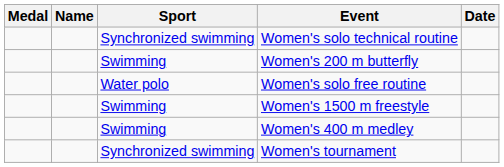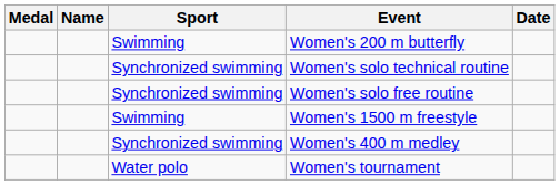 <table class="wikitable sortable" style="font-size:95%">
 <tr>
 <th>Medal</th>
 <th>Name</th>
 <th>Sport</th>
 <th>Event</th>
 <th>Date</th>
 </tr>
 <tr>
 <td></td>
 <td></td>
+<td><a href='#'>Swimming</a></td>
+<td><a href='#'>Women's 200 m butterfly</a></td>
+<td></td>
+</tr>
+<tr>
+<td></td>
+<td></td>
 <td><a href='#'>Synchronized swimming</a></td>
 <td><a href='#'>Women's solo technical routine</a></td>
 <td></td>
 </tr>
 <tr>
 <td></td>
 <td></td>
-<td><a href='#'>Swimming</a></td>
-<td><a href='#'>Women's 200 m butterfly</a></td>
-<td></td>
-</tr>
-<tr>
-<td></td>
-<td></td>
-<td><a href='#'>Water polo</a></td>
+<td><a href='#'>Synchronized swimming</a></td>
 <td><a href='#'>Women's solo free routine</a></td>
 <td></td>
 </tr>
 <tr>
 <td></td>
 <td></td>
 <td><a href='#'>Swimming</a></td>
 <td><a href='#'>Women's 1500 m freestyle</a></td>
 <td></td>
 </tr>
 <tr>
 <td></td>
 <td></td>
-<td><a href='#'>Swimming</a></td>
+<td><a href='#'>Synchronized swimming</a></td>
 <td><a href='#'>Women's 400 m medley</a></td>
 <td></td>
 </tr>
 <tr>
 <td></td>
 <td></td>
-<td><a href='#'>Synchronized swimming</a></td>
+<td><a href='#'>Water polo</a></td>
 <td><a href='#'>Women's tournament</a></td>
 <td></td>
 </tr>
 </table>
